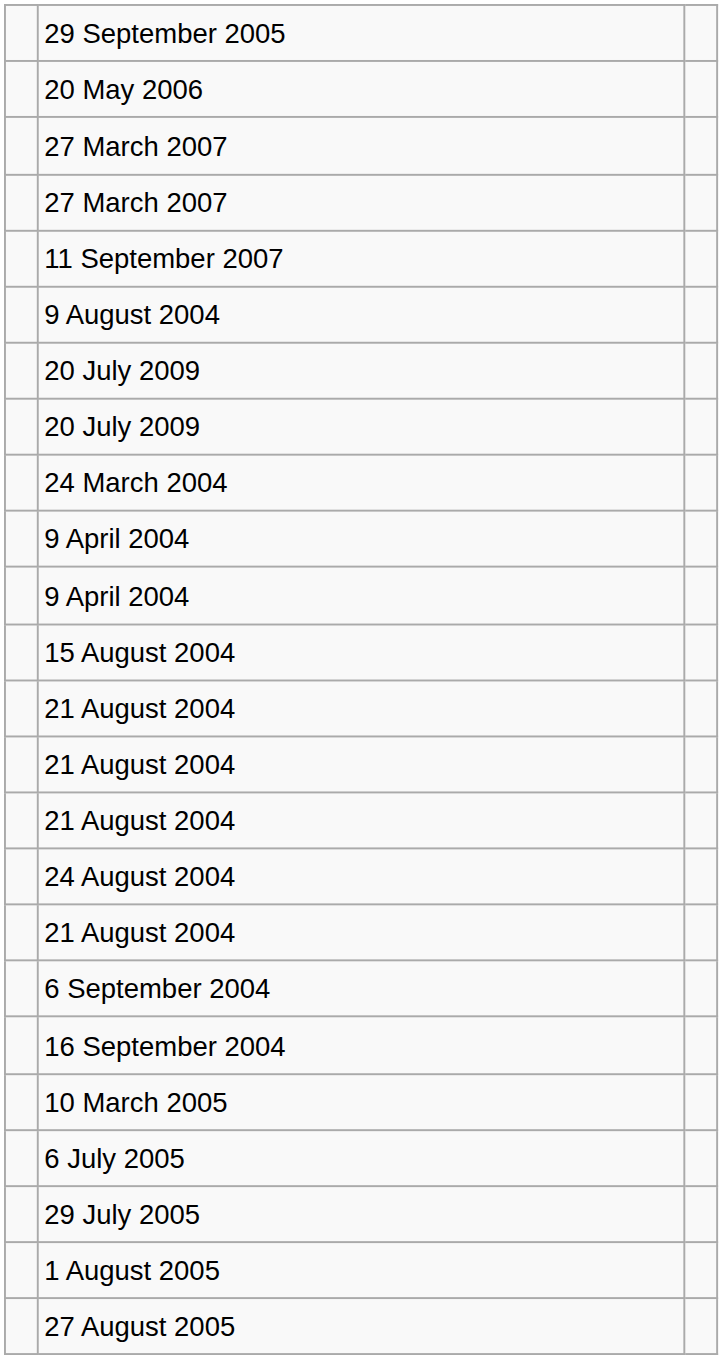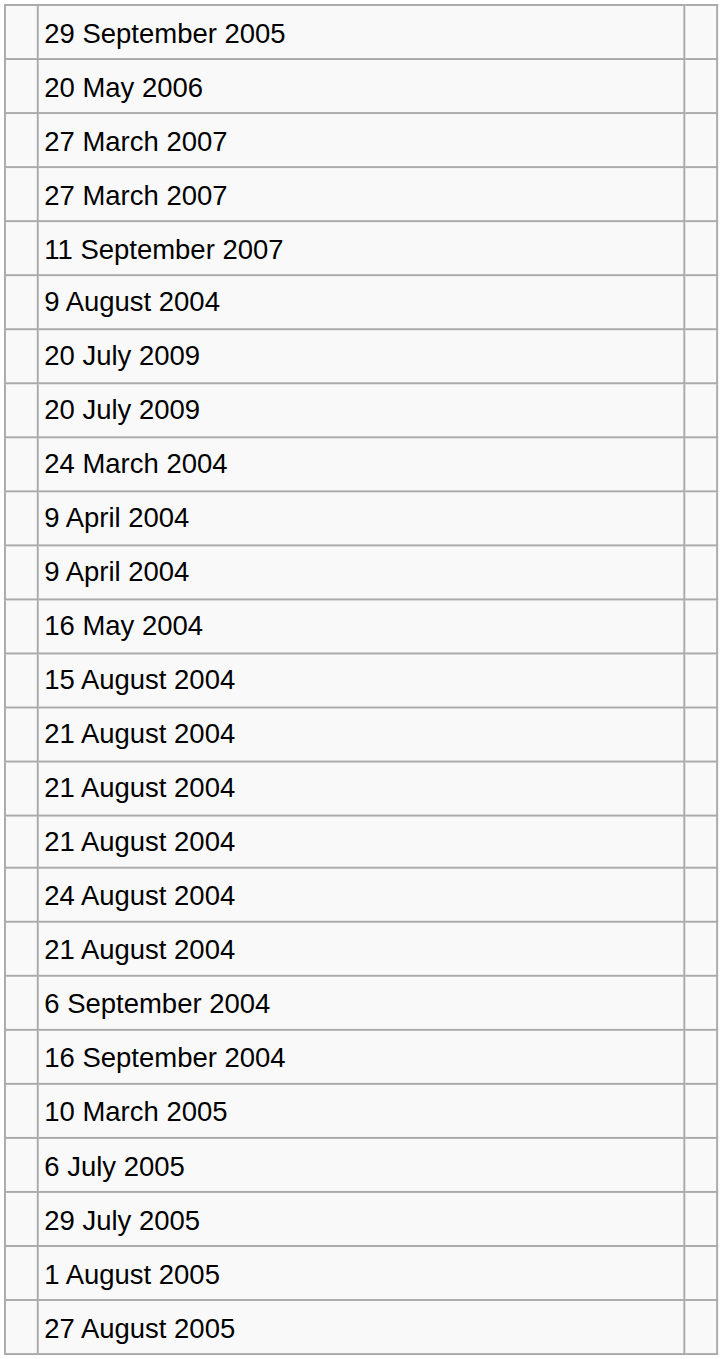 <table class="wikitable" style="font-size: 89%; float: left; width: 26em; margin-right: 1em; height: 700px">
 <tr>
 <td></td>
 <td>29 September 2005</td>
 <td></td>
 </tr>
 <tr>
 <td></td>
 <td>20 May 2006</td>
 <td></td>
 </tr>
 <tr>
 <td></td>
 <td>27 March 2007</td>
 <td></td>
 </tr>
 <tr>
 <td></td>
 <td>27 March 2007</td>
 <td></td>
 </tr>
 <tr>
 <td></td>
 <td>11 September 2007</td>
 <td></td>
 </tr>
 <tr>
 <td></td>
 <td>9 August 2004</td>
 <td></td>
 </tr>
 <tr>
 <td></td>
 <td>20 July 2009</td>
 <td></td>
 </tr>
 <tr>
 <td></td>
 <td>20 July 2009</td>
 <td></td>
 </tr>
 <tr>
 <td></td>
 <td>24 March 2004</td>
 <td></td>
 </tr>
 <tr>
 <td></td>
 <td>9 April 2004</td>
 <td></td>
 </tr>
 <tr>
 <td></td>
 <td>9 April 2004</td>
+<td></td>
+</tr>
+<tr>
+<td></td>
+<td>16 May 2004</td>
 <td></td>
 </tr>
 <tr>
 <td></td>
 <td>15 August 2004</td>
 <td></td>
 </tr>
 <tr>
 <td></td>
 <td>21 August 2004</td>
 <td></td>
 </tr>
 <tr>
 <td></td>
 <td>21 August 2004</td>
 <td></td>
 </tr>
 <tr>
 <td></td>
 <td>21 August 2004</td>
 <td></td>
 </tr>
 <tr>
 <td></td>
 <td>24 August 2004</td>
 <td></td>
 </tr>
 <tr>
 <td></td>
 <td>21 August 2004</td>
 <td></td>
 </tr>
 <tr>
 <td></td>
 <td>6 September 2004</td>
 <td></td>
 </tr>
 <tr>
 <td></td>
 <td>16 September 2004</td>
 <td></td>
 </tr>
 <tr>
 <td></td>
 <td>10 March 2005</td>
 <td></td>
 </tr>
 <tr>
 <td></td>
 <td>6 July 2005</td>
 <td></td>
 </tr>
 <tr>
 <td></td>
 <td>29 July 2005</td>
 <td></td>
 </tr>
 <tr>
 <td></td>
 <td>1 August 2005</td>
 <td></td>
 </tr>
 <tr>
 <td></td>
 <td>27 August 2005</td>
 <td></td>
 </tr>
 </table>
